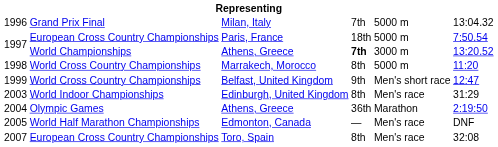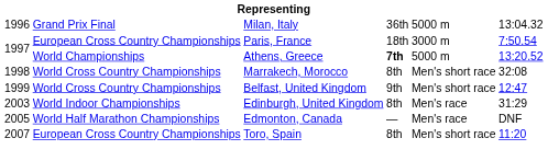 <table>
 <tr>
 <th colspan="6">Representing </th>
 </tr>
 <tr>
 <td>1996</td>
 <td><a href='#'>Grand Prix Final</a></td>
 <td><a href='#'>Milan, Italy</a></td>
-<td>7th</td>
+<td>36th</td>
 <td>5000 m</td>
 <td>13:04.32</td>
 </tr>
 <tr>
 <td rowspan="2">1997</td>
 <td><a href='#'>European Cross Country Championships</a></td>
 <td><a href='#'>Paris, France</a></td>
 <td>18th</td>
-<td>5000 m</td>
+<td>3000 m</td>
 <td><a href='#'>7:50.54</a></td>
 </tr>
 <tr>
 <td><a href='#'>World Championships</a></td>
 <td><a href='#'>Athens, Greece</a></td>
 <td><strong>7th</strong></td>
-<td>3000 m</td>
+<td>5000 m</td>
 <td><a href='#'>13:20.52</a></td>
 </tr>
 <tr>
 <td>1998</td>
 <td><a href='#'>World Cross Country Championships</a></td>
 <td><a href='#'>Marrakech, Morocco</a></td>
 <td>8th</td>
-<td>5000 m</td>
-<td><a href='#'>11:20</a></td>
+<td>Men's short race</td>
+<td>32:08</td>
 </tr>
 <tr>
 <td>1999</td>
 <td><a href='#'>World Cross Country Championships</a></td>
 <td><a href='#'>Belfast, United Kingdom</a></td>
 <td>9th</td>
 <td>Men's short race</td>
 <td><a href='#'>12:47</a></td>
 </tr>
 <tr>
 <td>2003</td>
 <td><a href='#'>World Indoor Championships</a></td>
 <td><a href='#'>Edinburgh, United Kingdom</a></td>
 <td>8th</td>
 <td>Men's race</td>
 <td>31:29</td>
 </tr>
 <tr>
-<td>2004</td>
-<td><a href='#'>Olympic Games</a></td>
-<td><a href='#'>Athens, Greece</a></td>
-<td>36th</td>
-<td>Marathon</td>
-<td><a href='#'>2:19:50</a></td>
-</tr>
-<tr>
 <td>2005</td>
 <td><a href='#'>World Half Marathon Championships</a></td>
 <td><a href='#'>Edmonton, Canada</a></td>
 <td>—</td>
 <td>Men's race</td>
 <td>DNF</td>
 </tr>
 <tr>
 <td>2007</td>
 <td><a href='#'>European Cross Country Championships</a></td>
 <td><a href='#'>Toro, Spain</a></td>
 <td>8th</td>
-<td>Men's race</td>
-<td>32:08</td>
+<td>Men's short race</td>
+<td><a href='#'>11:20</a></td>
 </tr>
 </table>
